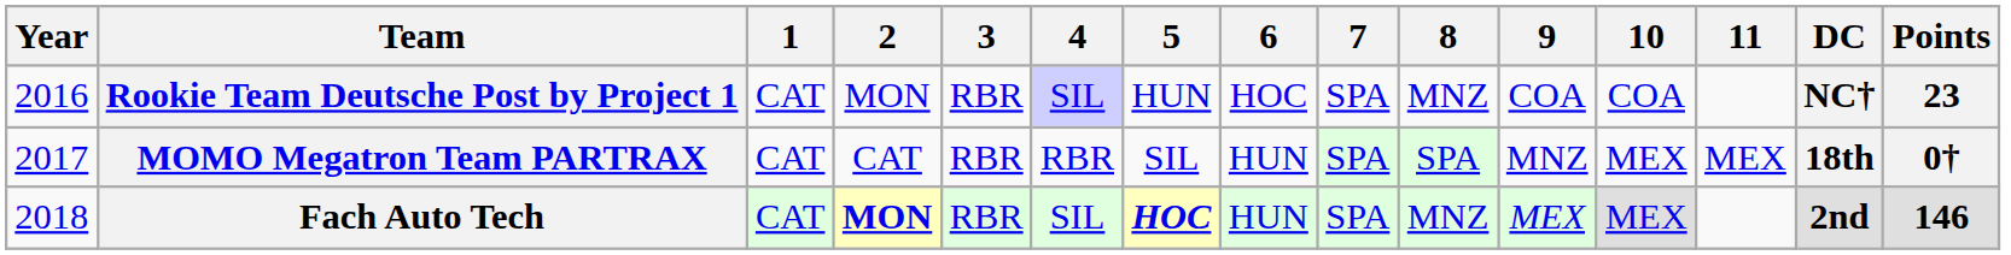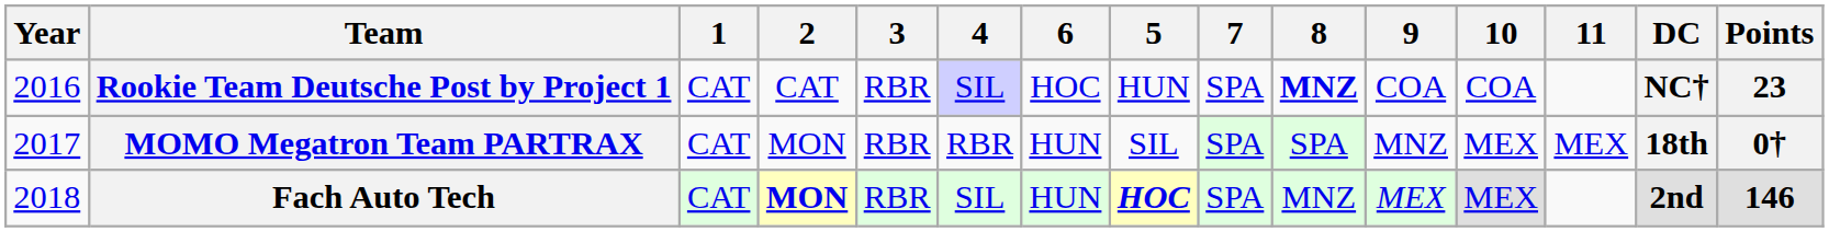 <table class="wikitable" style="text-align:center; font-size:85%">
 <tr>
 <th>Year</th>
 <th>Team</th>
 <th>1</th>
 <th>2</th>
 <th>3</th>
 <th>4</th>
+<th>6</th>
 <th>5</th>
-<th>6</th>
 <th>7</th>
 <th>8</th>
 <th>9</th>
 <th>10</th>
 <th>11</th>
 <th>DC</th>
 <th>Points</th>
 </tr>
 <tr>
 <td><a href='#'>2016</a></td>
 <th nowrap><a href='#'>Rookie Team Deutsche Post by Project 1</a></th>
 <td><a href='#'>CAT</a></td>
-<td><a href='#'>MON</a></td>
+<td><a href='#'>CAT</a></td>
 <td><a href='#'>RBR</a></td>
 <td style="background:#CFCFFF;"><a href='#'>SIL</a><br></td>
+<td><a href='#'>HOC</a></td>
 <td><a href='#'>HUN</a></td>
-<td><a href='#'>HOC</a></td>
 <td><a href='#'>SPA</a></td>
-<td><a href='#'>MNZ</a></td>
+<td><strong><a href='#'>MNZ</a></strong></td>
 <td><a href='#'>COA</a></td>
 <td><a href='#'>COA</a></td>
 <td></td>
 <th>NC†</th>
 <th>23</th>
 </tr>
 <tr>
 <td><a href='#'>2017</a></td>
 <th nowrap><a href='#'>MOMO Megatron Team PARTRAX</a></th>
 <td><a href='#'>CAT</a></td>
-<td><a href='#'>CAT</a></td>
+<td><a href='#'>MON</a></td>
 <td><a href='#'>RBR</a></td>
 <td><a href='#'>RBR</a></td>
+<td><a href='#'>HUN</a></td>
 <td><a href='#'>SIL</a></td>
-<td><a href='#'>HUN</a></td>
 <td style="background:#DFFFDF;"><a href='#'>SPA</a><br></td>
 <td style="background:#DFFFDF;"><a href='#'>SPA</a><br></td>
 <td><a href='#'>MNZ</a></td>
 <td><a href='#'>MEX</a></td>
 <td><a href='#'>MEX</a></td>
 <th>18th</th>
 <th>0†</th>
 </tr>
 <tr>
 <td><a href='#'>2018</a></td>
 <th nowrap>Fach Auto Tech</th>
 <td style="background:#DFFFDF;"><a href='#'>CAT</a><br></td>
 <td style="background:#FFFFBF;"><strong><a href='#'>MON</a></strong><br></td>
 <td style="background:#DFFFDF;"><a href='#'>RBR</a><br></td>
 <td style="background:#DFFFDF;"><a href='#'>SIL</a><br></td>
+<td style="background:#DFFFDF;"><a href='#'>HUN</a><br></td>
 <td style="background:#FFFFBF;"><strong><em><a href='#'>HOC</a></em></strong><br></td>
-<td style="background:#DFFFDF;"><a href='#'>HUN</a><br></td>
 <td style="background:#DFFFDF;"><a href='#'>SPA</a><br></td>
 <td style="background:#DFFFDF;"><a href='#'>MNZ</a><br></td>
 <td style="background:#DFFFDF;"><em><a href='#'>MEX</a></em><br></td>
 <td style="background:#DFDFDF;"><a href='#'>MEX</a><br></td>
 <td></td>
 <th style="background:#DFDFDF;">2nd</th>
 <th style="background:#DFDFDF;">146</th>
 </tr>
 </table>
